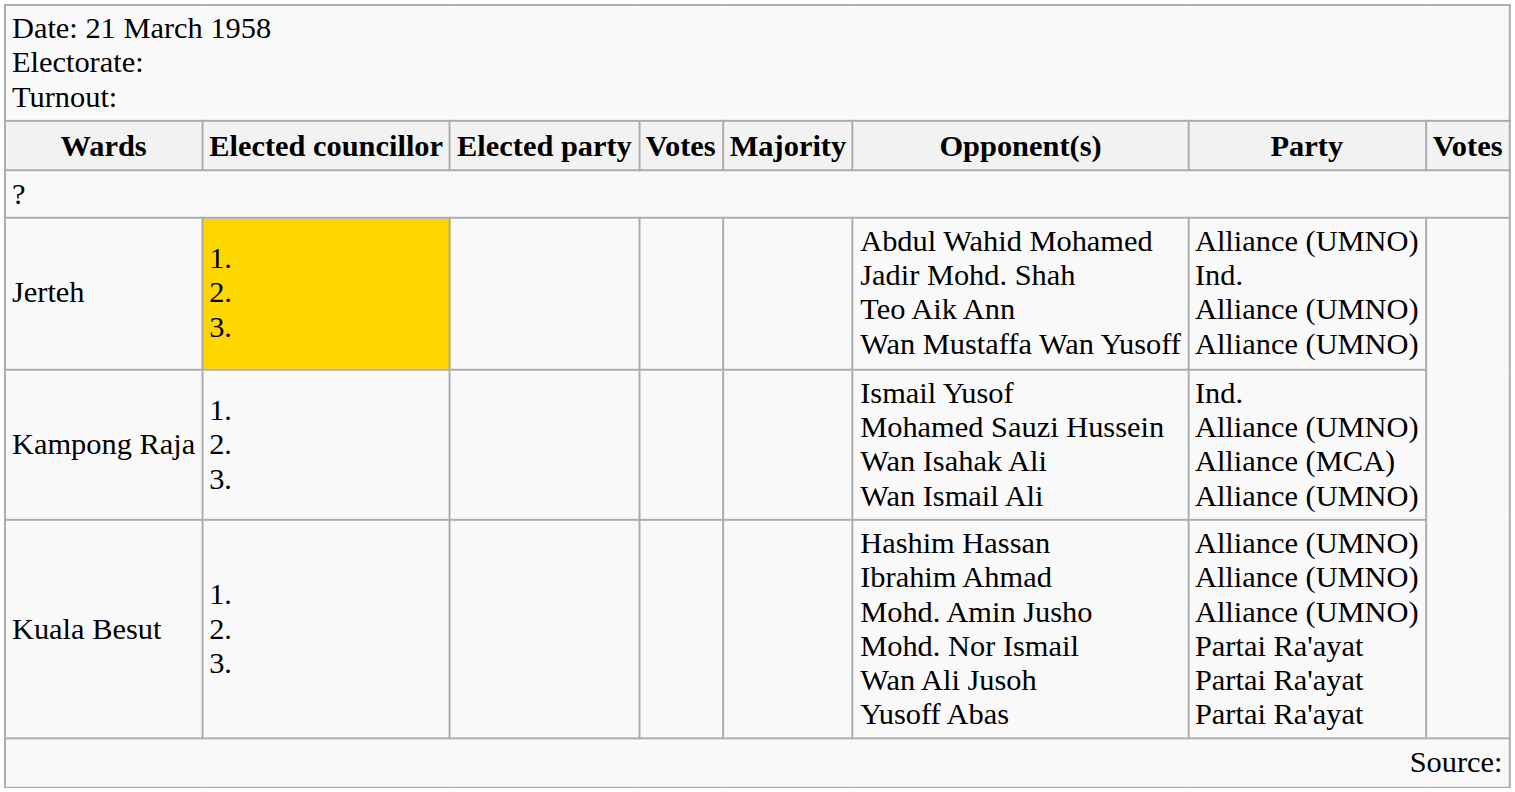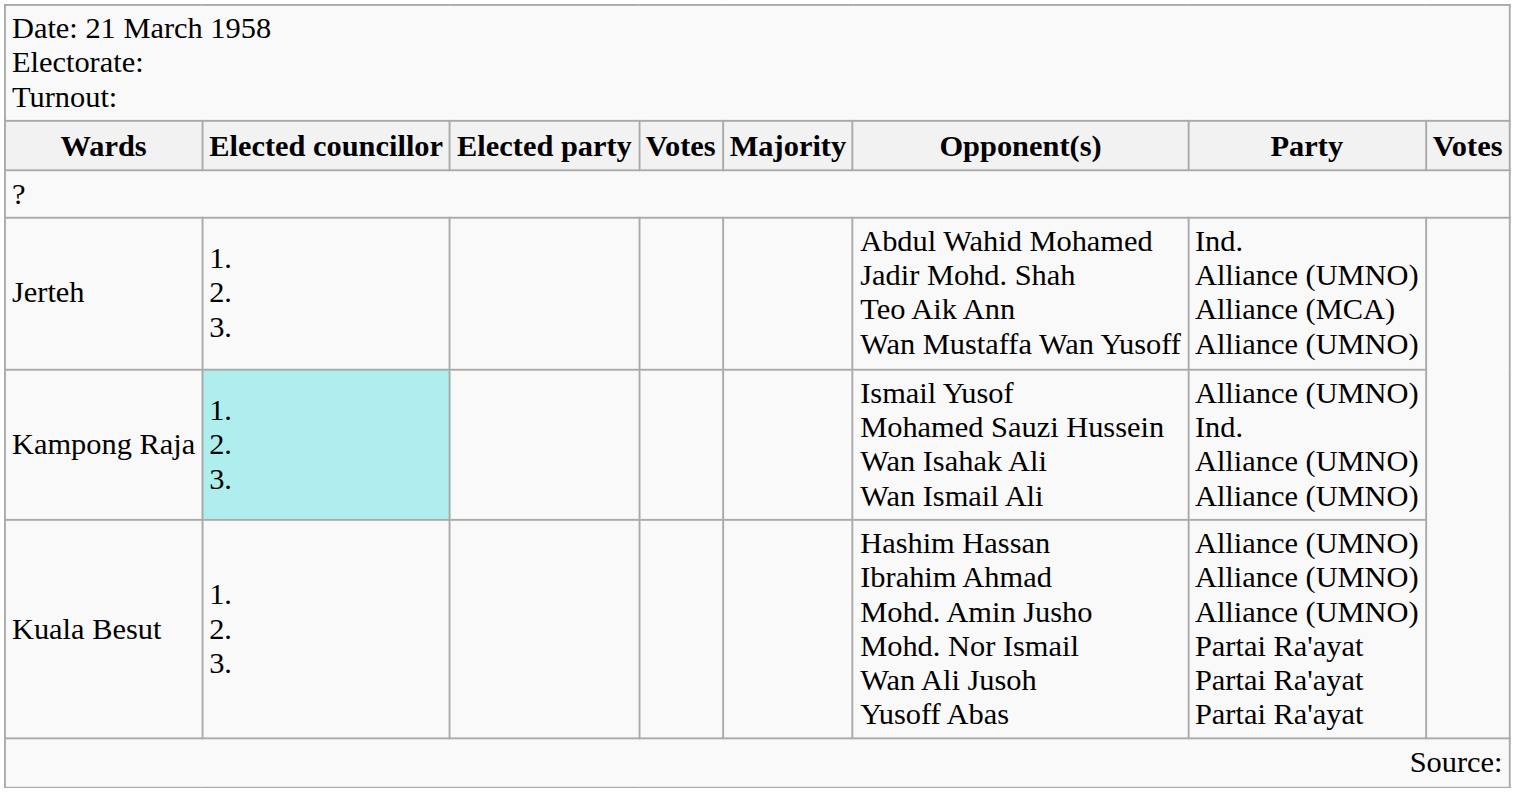 <table class=wikitable>
 <tr>
 <td colspan=8>Date: 21 March 1958<br>Electorate: <br>Turnout:</td>
 </tr>
 <tr>
 <th>Wards</th>
 <th>Elected councillor</th>
 <th>Elected party</th>
 <th>Votes</th>
 <th>Majority</th>
 <th>Opponent(s)</th>
 <th>Party</th>
 <th>Votes</th>
 </tr>
 <tr>
 <td colspan=8>?</td>
 </tr>
 <tr>
 <td>Jerteh</td>
-<td style="background: gold;">1.<br>2.<br>3.</td>
+<td>1.<br>2.<br>3.</td>
 <td></td>
 <td></td>
 <td></td>
 <td>Abdul Wahid Mohamed<br>Jadir Mohd. Shah<br>Teo Aik Ann<br>Wan Mustaffa Wan Yusoff</td>
-<td>Alliance (UMNO)<br>Ind.<br>Alliance (UMNO)<br>Alliance (UMNO)</td>
+<td>Ind.<br>Alliance (UMNO)<br>Alliance (MCA)<br>Alliance (UMNO)</td>
 </tr>
 <tr>
 <td>Kampong Raja</td>
-<td>1.<br>2.<br>3.</td>
+<td style="background: paleturquoise;">1.<br>2.<br>3.</td>
 <td></td>
 <td></td>
 <td></td>
 <td>Ismail Yusof<br>Mohamed Sauzi Hussein<br>Wan Isahak Ali<br>Wan Ismail Ali</td>
-<td>Ind.<br>Alliance (UMNO)<br>Alliance (MCA)<br>Alliance (UMNO)</td>
+<td>Alliance (UMNO)<br>Ind.<br>Alliance (UMNO)<br>Alliance (UMNO)</td>
 </tr>
 <tr>
 <td>Kuala Besut</td>
 <td>1.<br>2.<br>3.</td>
 <td></td>
 <td></td>
 <td></td>
 <td>Hashim Hassan<br>Ibrahim Ahmad<br>Mohd. Amin Jusho<br>Mohd. Nor Ismail<br>Wan Ali Jusoh<br>Yusoff Abas</td>
 <td>Alliance (UMNO)<br>Alliance (UMNO)<br>Alliance (UMNO)<br>Partai Ra'ayat<br>Partai Ra'ayat<br>Partai Ra'ayat</td>
 </tr>
 <tr>
 <td colspan="8" style="text-align:right;">Source: </td>
 </tr>
 </table>
